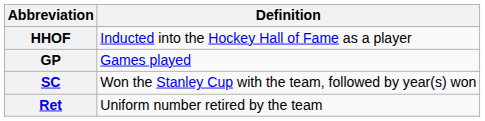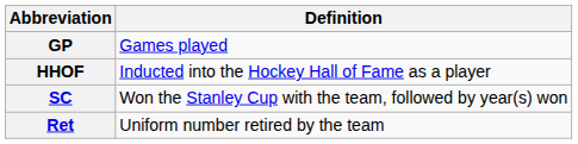 <table class="wikitable">
 <tr>
 <th scope="col">Abbreviation</th>
 <th scope="col">Definition</th>
 </tr>
 <tr>
+<th scope="row">GP</th>
+<td><a href='#'>Games played</a></td>
+</tr>
+<tr>
 <th scope="row">HHOF</th>
 <td><a href='#'>Inducted</a> into the <a href='#'>Hockey Hall of Fame</a> as a player</td>
-</tr>
-<tr>
-<th scope="row">GP</th>
-<td><a href='#'>Games played</a></td>
 </tr>
 <tr>
 <th scope="row"><a href='#'>SC</a></th>
 <td>Won the <a href='#'>Stanley Cup</a> with the team, followed by year(s) won</td>
 </tr>
 <tr>
 <th scope="col"><a href='#'>Ret</a></th>
 <td>Uniform number retired by the team</td>
 </tr>
 </table>
